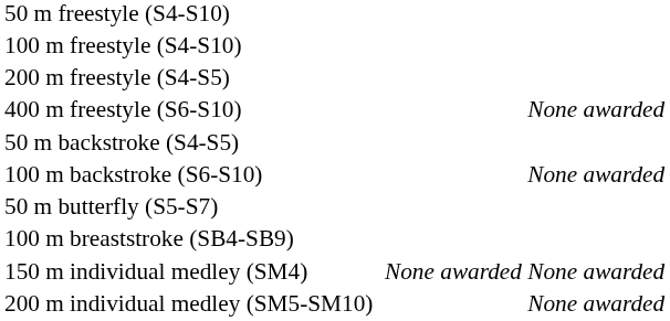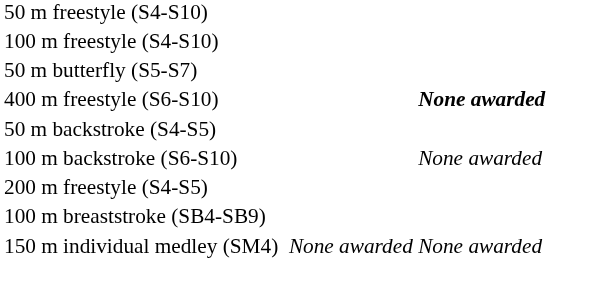 <table>
 <tr>
 <td>50 m freestyle (S4-S10)</td>
 <td></td>
 <td></td>
 <td></td>
 </tr>
 <tr>
 <td>100 m freestyle (S4-S10)</td>
 <td></td>
 <td></td>
 <td></td>
 </tr>
 <tr>
-<td>200 m freestyle (S4-S5)</td>
+<td>50 m butterfly (S5-S7)</td>
 <td></td>
 <td></td>
 <td></td>
 </tr>
 <tr>
 <td>400 m freestyle (S6-S10)</td>
 <td></td>
 <td></td>
-<td><em>None awarded</em></td>
+<td><strong><em>None awarded</em></strong></td>
 </tr>
 <tr>
 <td>50 m backstroke (S4-S5)</td>
 <td></td>
 <td></td>
 <td></td>
 </tr>
 <tr>
 <td>100 m backstroke (S6-S10)</td>
 <td></td>
 <td></td>
 <td><em>None awarded</em></td>
 </tr>
 <tr>
-<td>50 m butterfly (S5-S7)</td>
+<td>200 m freestyle (S4-S5)</td>
 <td></td>
 <td></td>
 <td></td>
 </tr>
 <tr>
 <td>100 m breaststroke (SB4-SB9)</td>
 <td></td>
 <td></td>
 <td></td>
 </tr>
 <tr>
 <td>150 m individual medley (SM4)</td>
 <td></td>
 <td><em>None awarded</em></td>
 <td><em>None awarded</em></td>
 </tr>
-<tr>
-<td>200 m individual medley (SM5-SM10)</td>
-<td></td>
-<td></td>
-<td><em>None awarded</em></td>
-</tr>
 </table>
